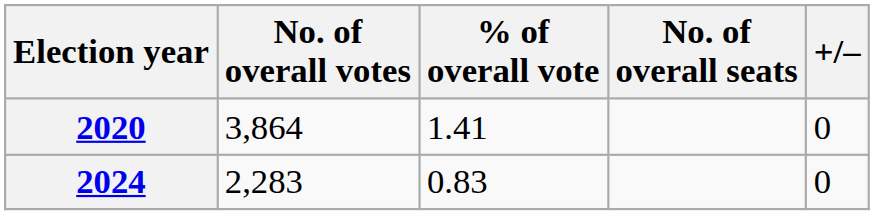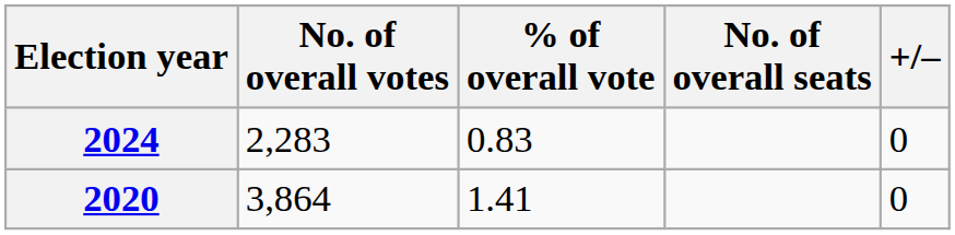 <table class=wikitable>
 <tr>
 <th>Election year</th>
 <th>No. of<br>overall votes</th>
 <th>% of<br>overall vote</th>
 <th>No. of<br>overall seats</th>
 <th>+/–</th>
 </tr>
 <tr>
+<th><a href='#'>2024</a></th>
+<td>2,283</td>
+<td>0.83</td>
+<td></td>
+<td> 0</td>
+</tr>
+<tr>
 <th><a href='#'>2020</a></th>
 <td>3,864</td>
 <td>1.41</td>
 <td></td>
 <td> 0</td>
 </tr>
-<tr>
-<th><a href='#'>2024</a></th>
-<td>2,283</td>
-<td>0.83</td>
-<td></td>
-<td> 0</td>
-</tr>
 </table>
